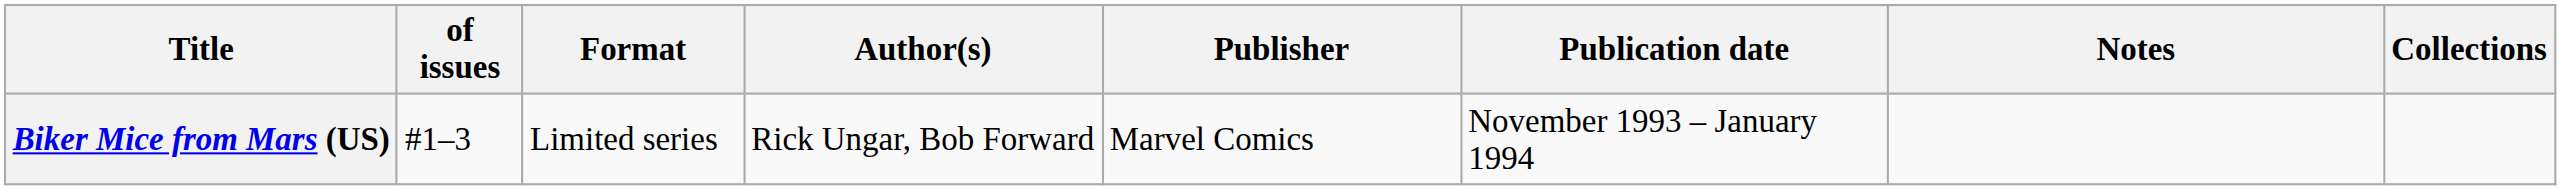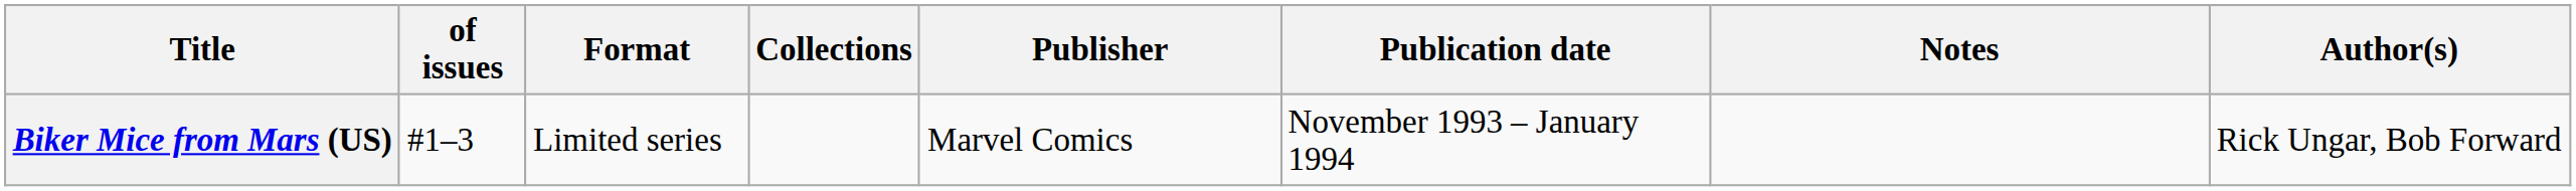 <table class="wikitable">
 <tr>
 <th>Title</th>
 <th style="width:40pt"> of issues</th>
 <th style="width:75pt">Format</th>
-<th style="width:125pt">Author(s)</th>
+<th>Collections</th>
 <th style="width:125pt">Publisher</th>
 <th style="width:150pt">Publication date</th>
 <th style="width:175pt">Notes</th>
-<th>Collections</th>
+<th style="width:125pt">Author(s)</th>
 </tr>
 <tr>
 <th><em><a href='#'>Biker Mice from Mars</a></em> (US)</th>
 <td>#1–3</td>
 <td>Limited series</td>
-<td>Rick Ungar, Bob Forward</td>
+<td></td>
 <td>Marvel Comics</td>
 <td>November 1993 – January 1994</td>
 <td></td>
-<td></td>
+<td>Rick Ungar, Bob Forward</td>
 </tr>
 </table>
